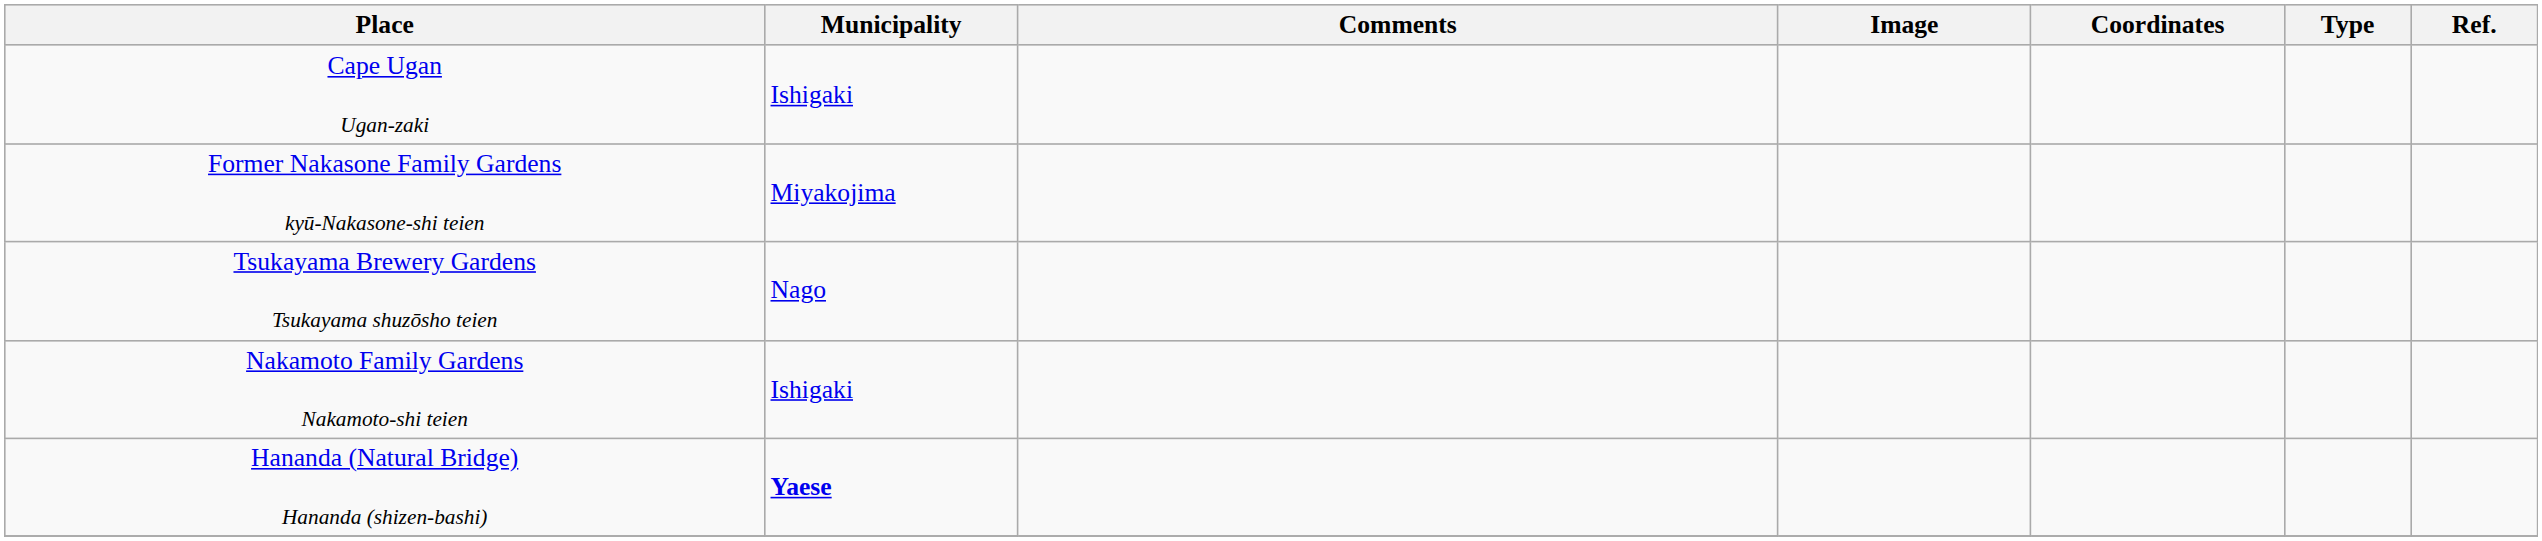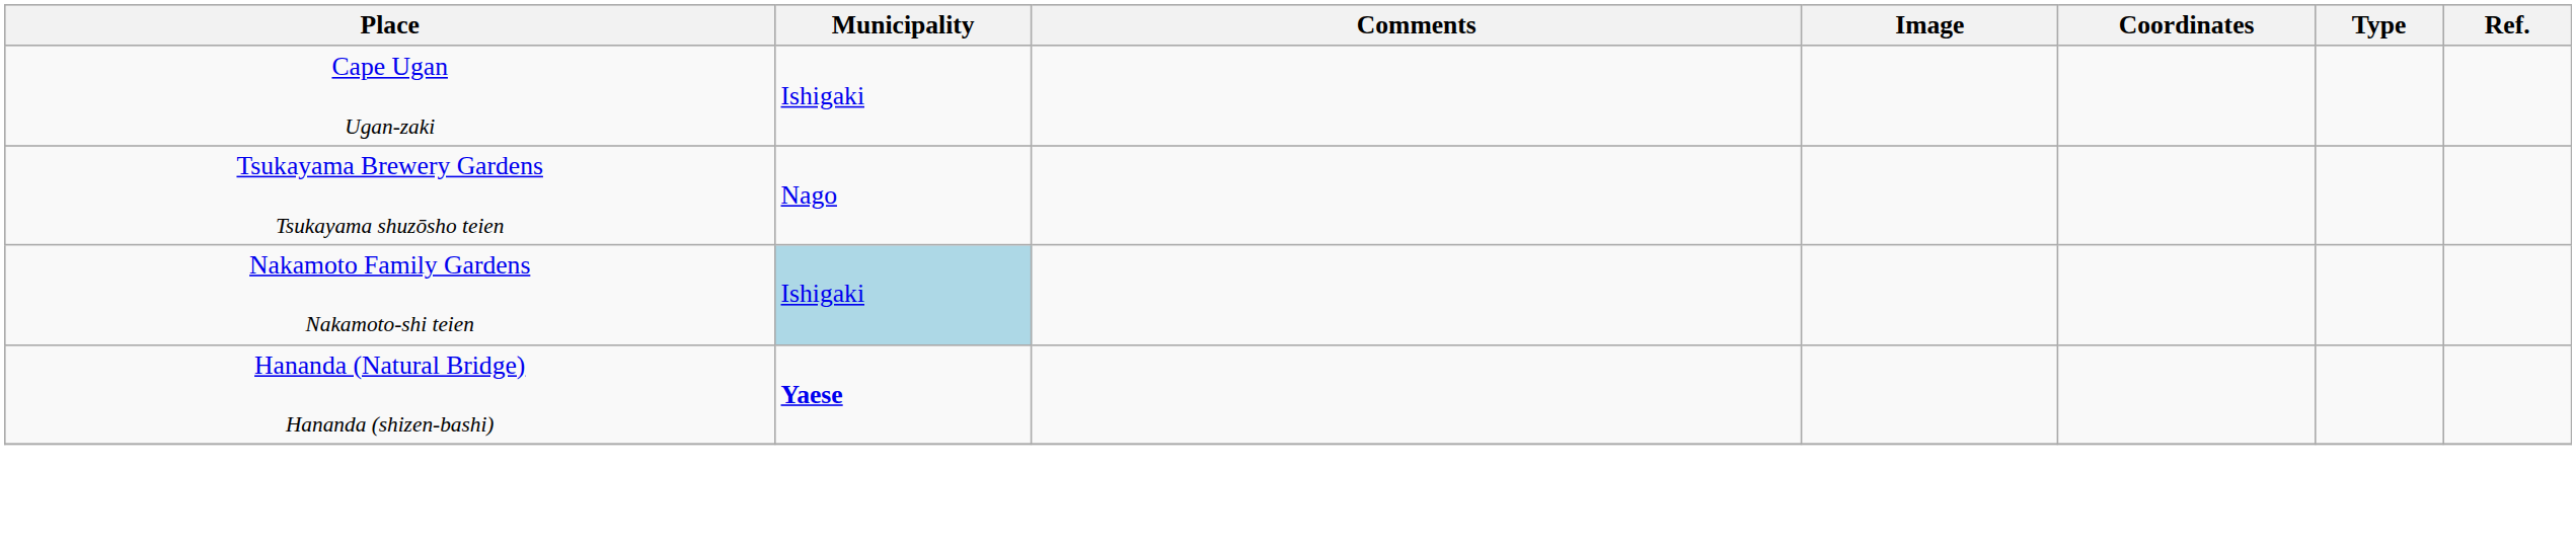 <table class="wikitable sortable"  style="width:100%;">
 <tr>
 <th width="30%" align="left">Place</th>
 <th width="10%" align="left">Municipality</th>
 <th width="30%" align="left" class="unsortable">Comments</th>
 <th width="10%" align="left"  class="unsortable">Image</th>
 <th width="10%" align="left" class="unsortable">Coordinates</th>
 <th width="5%" align="left">Type</th>
 <th width="5%" align="left"  class="unsortable">Ref.</th>
 </tr>
 <tr>
 <td align="center"><a href='#'>Cape Ugan</a><br><br><small><em>Ugan-zaki</em></small></td>
 <td><a href='#'>Ishigaki</a></td>
 <td></td>
 <td></td>
 <td></td>
 <td></td>
 <td></td>
 </tr>
 <tr>
-<td align="center"><a href='#'>Former Nakasone Family Gardens</a><br><br><small><em>kyū-Nakasone-shi teien</em></small></td>
-<td><a href='#'>Miyakojima</a></td>
-<td></td>
-<td></td>
-<td></td>
-<td></td>
-<td></td>
-</tr>
-<tr>
 <td align="center"><a href='#'>Tsukayama Brewery Gardens</a><br><br><small><em>Tsukayama shuzōsho teien</em></small></td>
 <td><a href='#'>Nago</a></td>
 <td></td>
 <td></td>
 <td></td>
 <td></td>
 <td></td>
 </tr>
 <tr>
 <td align="center"><a href='#'>Nakamoto Family Gardens</a><br><br><small><em>Nakamoto-shi teien</em></small></td>
-<td><a href='#'>Ishigaki</a></td>
+<td style="background: lightblue;"><a href='#'>Ishigaki</a></td>
 <td></td>
 <td></td>
 <td></td>
 <td></td>
 <td></td>
 </tr>
 <tr>
 <td align="center"><a href='#'>Hananda (Natural Bridge)</a><br><br><small><em>Hananda (shizen-bashi)</em></small></td>
 <td><strong><a href='#'>Yaese</a></strong></td>
 <td></td>
 <td></td>
 <td></td>
 <td></td>
 <td></td>
 </tr>
 <tr>
 </tr>
 </table>
